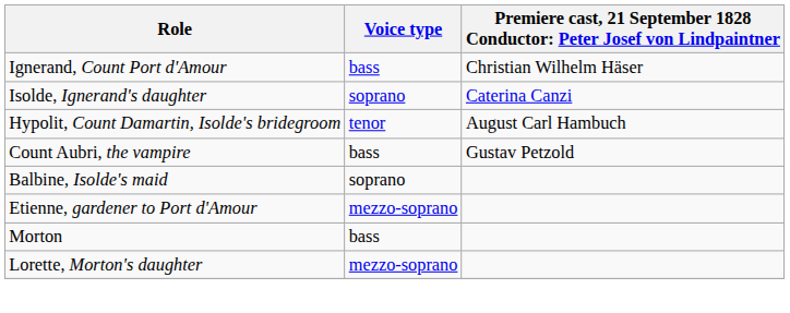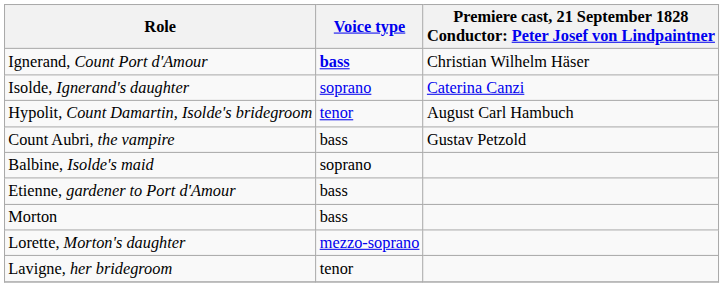 <table class="wikitable">
 <tr>
 <th>Role</th>
 <th><a href='#'>Voice type</a></th>
 <th>Premiere cast, 21 September 1828<br>Conductor: <a href='#'>Peter Josef von Lindpaintner</a></th>
 </tr>
 <tr>
 <td>Ignerand, <em>Count Port d'Amour</em></td>
-<td><a href='#'>bass</a></td>
+<td><strong><a href='#'>bass</a></strong></td>
 <td>Christian Wilhelm Häser</td>
 </tr>
 <tr>
 <td>Isolde, <em>Ignerand's daughter</em></td>
 <td><a href='#'>soprano</a></td>
 <td><a href='#'>Caterina Canzi</a></td>
 </tr>
 <tr>
 <td>Hypolit, <em>Count Damartin, Isolde's bridegroom</em></td>
 <td><a href='#'>tenor</a></td>
 <td>August Carl Hambuch</td>
 </tr>
 <tr>
 <td>Count Aubri, <em>the vampire</em></td>
 <td>bass</td>
 <td>Gustav Petzold</td>
 </tr>
 <tr>
 <td>Balbine, <em>Isolde's maid</em></td>
 <td>soprano</td>
 <td></td>
 </tr>
 <tr>
 <td>Etienne, <em>gardener to Port d'Amour</em></td>
-<td><a href='#'>mezzo-soprano</a></td>
+<td>bass</td>
 <td></td>
 </tr>
 <tr>
 <td>Morton</td>
 <td>bass</td>
 <td></td>
 </tr>
 <tr>
 <td>Lorette, <em>Morton's daughter</em></td>
 <td><a href='#'>mezzo-soprano</a></td>
 <td></td>
 </tr>
 <tr>
+<td>Lavigne, <em>her bridegroom</em></td>
+<td>tenor</td>
+<td></td>
+</tr>
+<tr>
 </tr>
 </table>
